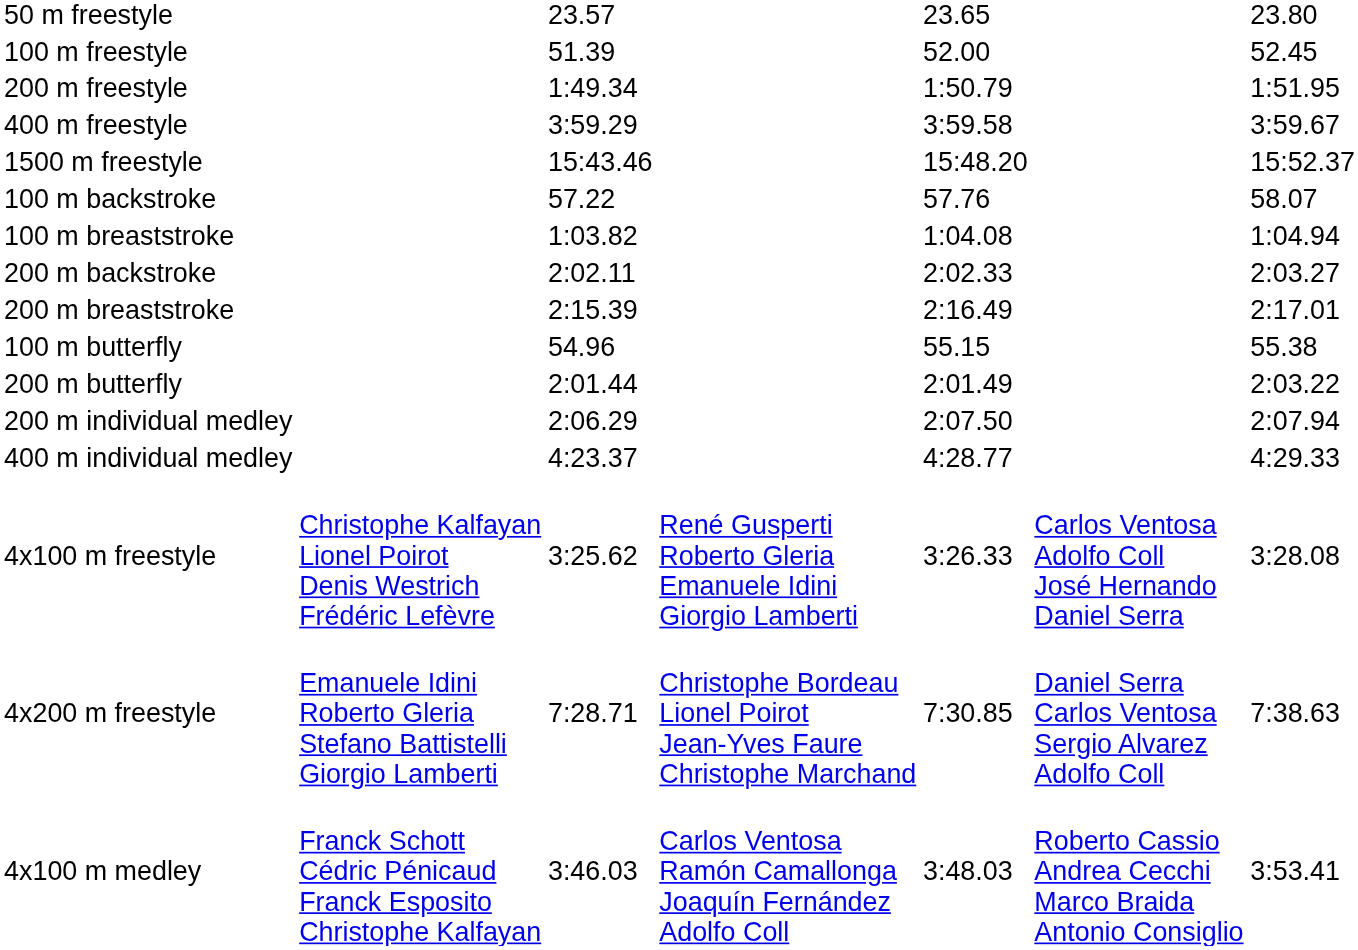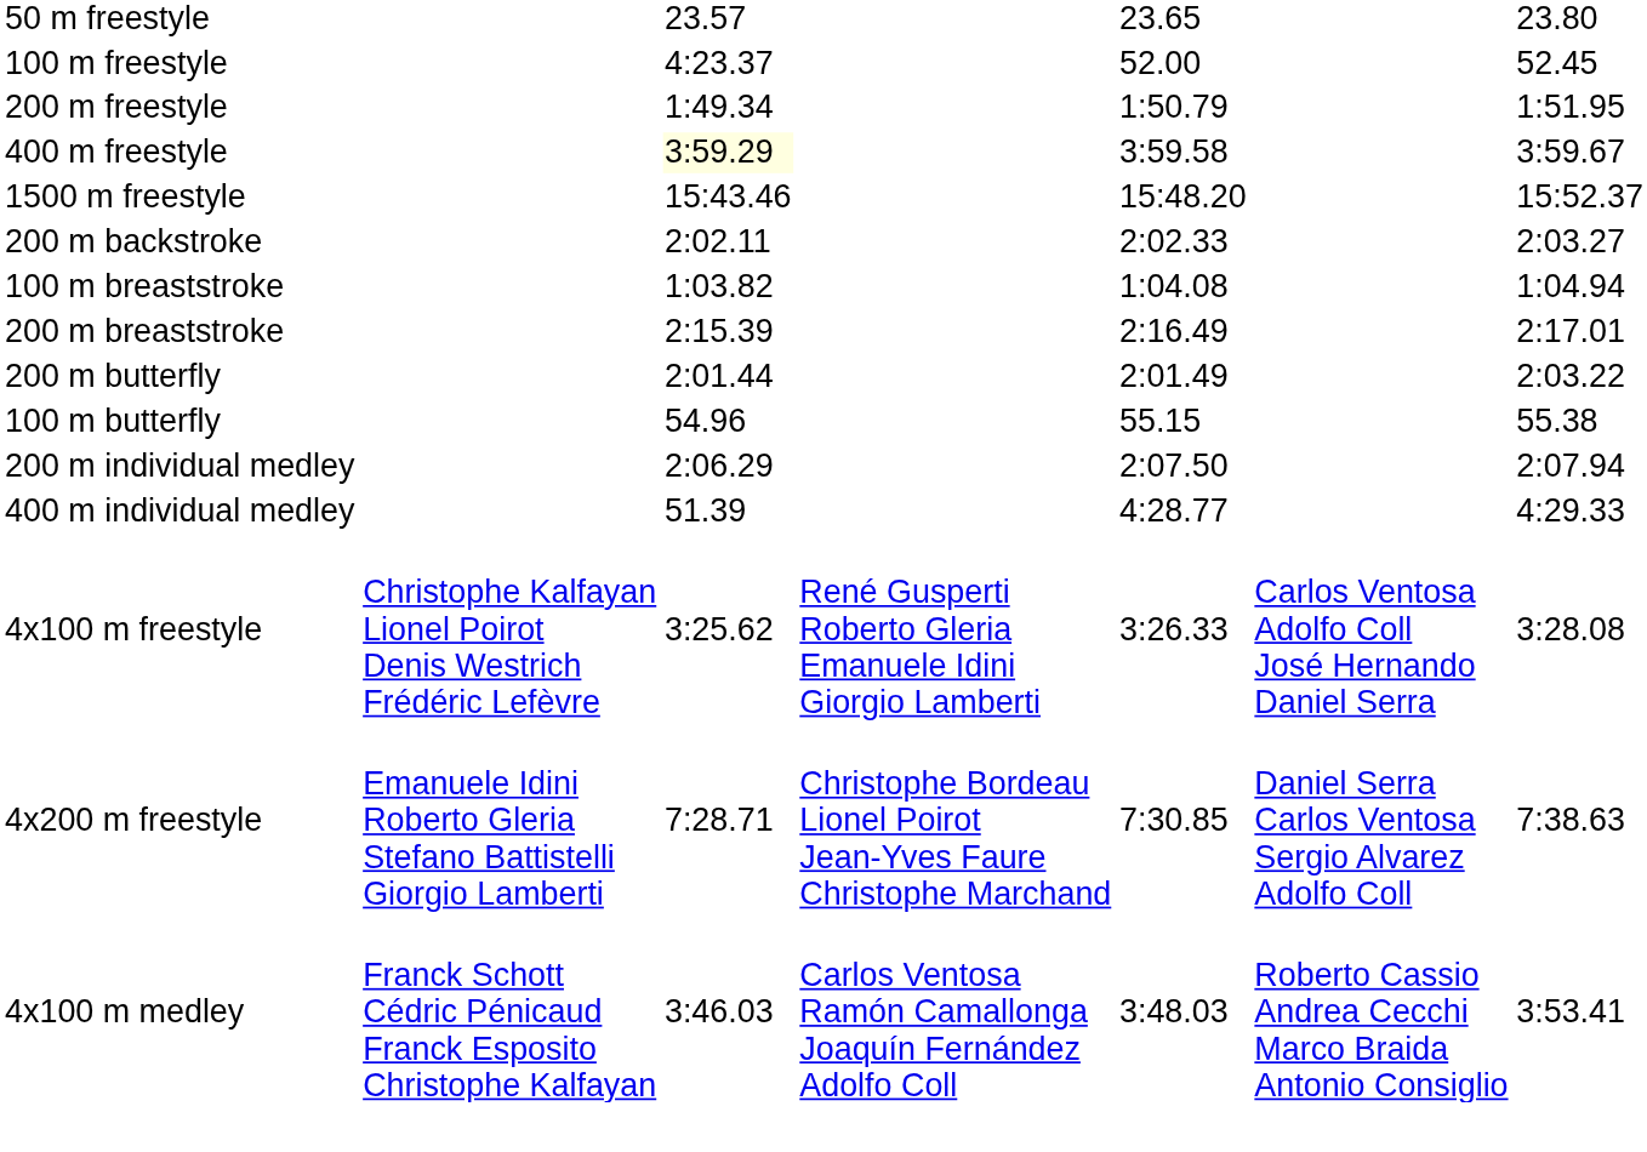 <table>
 <tr>
 <td>50 m freestyle</td>
 <td></td>
 <td>23.57</td>
 <td></td>
 <td>23.65</td>
 <td></td>
 <td>23.80</td>
 </tr>
 <tr>
 <td>100 m freestyle</td>
 <td></td>
-<td>51.39</td>
+<td>4:23.37</td>
 <td></td>
 <td>52.00</td>
 <td></td>
 <td>52.45</td>
 </tr>
 <tr>
 <td>200 m freestyle</td>
 <td></td>
 <td>1:49.34</td>
 <td></td>
 <td>1:50.79</td>
 <td></td>
 <td>1:51.95</td>
 </tr>
 <tr>
 <td>400 m freestyle</td>
 <td></td>
-<td>3:59.29</td>
+<td style="background: lightyellow;">3:59.29</td>
 <td></td>
 <td>3:59.58</td>
 <td></td>
 <td>3:59.67</td>
 </tr>
 <tr>
 <td>1500 m freestyle</td>
 <td></td>
 <td>15:43.46</td>
 <td></td>
 <td>15:48.20</td>
 <td></td>
 <td>15:52.37</td>
 </tr>
 <tr>
-<td>100 m backstroke</td>
+<td>200 m backstroke</td>
 <td></td>
-<td>57.22</td>
+<td>2:02.11</td>
 <td></td>
-<td>57.76</td>
+<td>2:02.33</td>
 <td></td>
-<td>58.07</td>
+<td>2:03.27</td>
 </tr>
 <tr>
 <td>100 m breaststroke</td>
 <td></td>
 <td>1:03.82</td>
 <td></td>
 <td>1:04.08</td>
 <td></td>
 <td>1:04.94</td>
 </tr>
 <tr>
-<td>200 m backstroke</td>
-<td></td>
-<td>2:02.11</td>
-<td></td>
-<td>2:02.33</td>
-<td></td>
-<td>2:03.27</td>
-</tr>
-<tr>
 <td>200 m breaststroke</td>
 <td></td>
 <td>2:15.39</td>
 <td></td>
 <td>2:16.49</td>
 <td></td>
 <td>2:17.01</td>
 </tr>
 <tr>
+<td>200 m butterfly</td>
+<td></td>
+<td>2:01.44</td>
+<td></td>
+<td>2:01.49</td>
+<td></td>
+<td>2:03.22</td>
+</tr>
+<tr>
 <td>100 m butterfly</td>
 <td></td>
 <td>54.96</td>
 <td></td>
 <td>55.15</td>
 <td></td>
 <td>55.38</td>
-</tr>
-<tr>
-<td>200 m butterfly</td>
-<td></td>
-<td>2:01.44</td>
-<td></td>
-<td>2:01.49</td>
-<td></td>
-<td>2:03.22</td>
 </tr>
 <tr>
 <td>200 m individual medley</td>
 <td></td>
 <td>2:06.29</td>
 <td></td>
 <td>2:07.50</td>
 <td></td>
 <td>2:07.94</td>
 </tr>
 <tr>
 <td>400 m individual medley</td>
 <td></td>
-<td>4:23.37</td>
+<td>51.39</td>
 <td></td>
 <td>4:28.77</td>
 <td></td>
 <td>4:29.33</td>
 </tr>
 <tr>
 <td>4x100 m freestyle</td>
 <td> <br><a href='#'>Christophe Kalfayan</a><br><a href='#'>Lionel Poirot</a><br><a href='#'>Denis Westrich</a><br><a href='#'>Frédéric Lefèvre</a></td>
 <td>3:25.62</td>
 <td> <br><a href='#'>René Gusperti</a><br><a href='#'>Roberto Gleria</a><br><a href='#'>Emanuele Idini</a><br><a href='#'>Giorgio Lamberti</a></td>
 <td>3:26.33</td>
 <td> <br><a href='#'>Carlos Ventosa</a><br><a href='#'>Adolfo Coll</a><br><a href='#'>José Hernando</a><br><a href='#'>Daniel Serra</a></td>
 <td>3:28.08</td>
 </tr>
 <tr>
 <td>4x200 m freestyle</td>
 <td> <br><a href='#'>Emanuele Idini</a><br><a href='#'>Roberto Gleria</a><br><a href='#'>Stefano Battistelli</a><br><a href='#'>Giorgio Lamberti</a></td>
 <td>7:28.71</td>
 <td> <br><a href='#'>Christophe Bordeau</a><br><a href='#'>Lionel Poirot</a><br><a href='#'>Jean-Yves Faure</a><br><a href='#'>Christophe Marchand</a></td>
 <td>7:30.85</td>
 <td> <br><a href='#'>Daniel Serra</a><br><a href='#'>Carlos Ventosa</a><br><a href='#'>Sergio Alvarez</a><br><a href='#'>Adolfo Coll</a></td>
 <td>7:38.63</td>
 </tr>
 <tr>
 <td>4x100 m medley</td>
 <td> <br><a href='#'>Franck Schott</a><br><a href='#'>Cédric Pénicaud</a><br><a href='#'>Franck Esposito</a><br><a href='#'>Christophe Kalfayan</a></td>
 <td>3:46.03</td>
 <td> <br><a href='#'>Carlos Ventosa</a><br><a href='#'>Ramón Camallonga</a><br><a href='#'>Joaquín Fernández</a><br><a href='#'>Adolfo Coll</a></td>
 <td>3:48.03</td>
 <td> <br><a href='#'>Roberto Cassio</a><br><a href='#'>Andrea Cecchi</a><br><a href='#'>Marco Braida</a><br><a href='#'>Antonio Consiglio</a></td>
 <td>3:53.41</td>
 </tr>
 </table>
